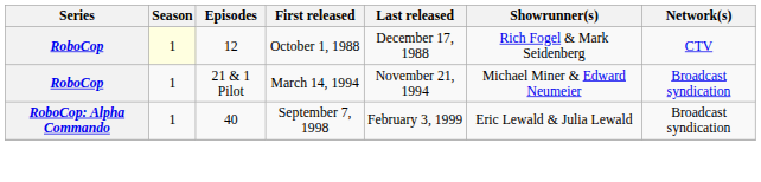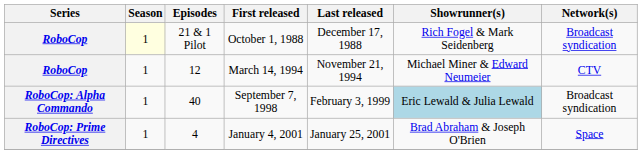 <table class="wikitable plainrowheaders" style="text-align:center;">
 <tr>
 <th>Series</th>
 <th>Season</th>
 <th>Episodes</th>
 <th>First released</th>
 <th>Last released</th>
 <th>Showrunner(s)</th>
 <th>Network(s)</th>
 </tr>
 <tr>
 <th scope="row"><em><a href='#'>RoboCop</a></em></th>
 <td style="background: lightyellow;">1</td>
-<td>12</td>
+<td>21 & 1 Pilot</td>
 <td>October 1, 1988</td>
 <td>December 17, 1988</td>
 <td><a href='#'>Rich Fogel</a> & Mark Seidenberg</td>
-<td><a href='#'>CTV</a></td>
+<td><a href='#'>Broadcast syndication</a></td>
 </tr>
 <tr>
 <th scope="row"><em><a href='#'>RoboCop</a></em></th>
 <td>1</td>
-<td>21 & 1 Pilot</td>
+<td>12</td>
 <td>March 14, 1994</td>
 <td>November 21, 1994</td>
 <td>Michael Miner & <a href='#'>Edward Neumeier</a></td>
-<td><a href='#'>Broadcast syndication</a></td>
+<td><a href='#'>CTV</a></td>
 </tr>
 <tr>
 <th scope="row"><em><a href='#'>RoboCop: Alpha Commando</a></em></th>
 <td>1</td>
 <td>40</td>
 <td>September 7, 1998</td>
 <td>February 3, 1999</td>
-<td>Eric Lewald & Julia Lewald</td>
+<td style="background: lightblue;">Eric Lewald & Julia Lewald</td>
 <td>Broadcast syndication</td>
+</tr>
+<tr>
+<th scope="row"><em><a href='#'>RoboCop: Prime Directives</a></em></th>
+<td>1</td>
+<td>4</td>
+<td>January 4, 2001</td>
+<td>January 25, 2001</td>
+<td><a href='#'>Brad Abraham</a> & Joseph O'Brien</td>
+<td><a href='#'>Space</a></td>
 </tr>
 <tr>
 </tr>
 </table>
